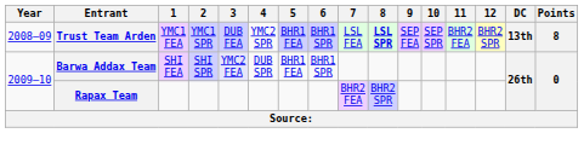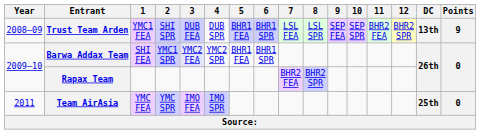 <table class="wikitable" style="text-align:center; font-size:85%">
 <tr>
 <th>Year</th>
 <th>Entrant</th>
 <th>1</th>
 <th>2</th>
 <th>3</th>
 <th>4</th>
 <th>5</th>
 <th>6</th>
 <th>7</th>
 <th>8</th>
 <th>9</th>
 <th>10</th>
 <th>11</th>
 <th>12</th>
 <th>DC</th>
 <th>Points</th>
 </tr>
 <tr>
 <td nowrap><a href='#'>2008–09</a></td>
 <th nowrap><a href='#'>Trust Team Arden</a></th>
 <td style="background:#EFCFFF;"><a href='#'>YMC1<br>FEA</a><br></td>
-<td style="background:#CFCFFF;"><a href='#'>YMC1<br>SPR</a><br></td>
+<td style="background:#CFCFFF;"><a href='#'>SHI<br>SPR</a><br></td>
 <td style="background:#CFCFFF;"><a href='#'>DUB<br>FEA</a><br></td>
-<td><a href='#'>YMC2<br>SPR</a></td>
+<td><a href='#'>DUB<br>SPR</a><br></td>
 <td style="background:#CFCFFF;"><a href='#'>BHR1<br>FEA</a><br></td>
 <td style="background:#CFCFFF;"><a href='#'>BHR1<br>SPR</a><br></td>
 <td style="background:#DFFFDF;"><a href='#'>LSL<br>FEA</a><br></td>
-<td style="background:#DFFFDF;"><strong><a href='#'>LSL<br>SPR</a><br></strong></td>
+<td style="background:#DFFFDF;"><a href='#'>LSL<br>SPR</a><br></td>
 <td style="background:#EFCFFF;"><a href='#'>SEP<br>FEA</a><br></td>
 <td style="background:#EFCFFF;"><a href='#'>SEP<br>SPR</a><br></td>
 <td style="background:#DFFFDF;"><a href='#'>BHR2<br>FEA</a><br></td>
 <td style="background:#FFFFBF;"><a href='#'>BHR2<br>SPR</a><br></td>
 <th>13th</th>
-<th>8</th>
+<th>9</th>
 </tr>
 <tr>
 <td rowspan=2 nowrap><a href='#'>2009–10</a></td>
 <th nowrap><a href='#'>Barwa Addax Team</a></th>
 <td style="background:#EFCFFF;"><a href='#'>SHI<br>FEA</a><br></td>
-<td style="background:#CFCFFF;"><a href='#'>SHI<br>SPR</a><br></td>
+<td style="background:#CFCFFF;"><a href='#'>YMC1<br>SPR</a><br></td>
 <td style="background: lavender;"><a href='#'>YMC2<br>FEA</a></td>
-<td><a href='#'>DUB<br>SPR</a><br></td>
+<td><a href='#'>YMC2<br>SPR</a></td>
 <td><a href='#'>BHR1<br>FEA</a></td>
 <td><a href='#'>BHR1<br>SPR</a></td>
 <td></td>
 <td></td>
 <td></td>
 <td></td>
 <td></td>
 <td></td>
 <th rowspan=2>26th</th>
 <th rowspan=2>0</th>
 </tr>
 <tr>
 <th nowrap><a href='#'>Rapax Team</a></th>
 <td></td>
 <td></td>
 <td></td>
 <td></td>
 <td></td>
 <td></td>
 <td style="background:#EFCFFF;"><a href='#'>BHR2<br>FEA</a><br></td>
 <td style="background:#CFCFFF;"><a href='#'>BHR2<br>SPR</a><br></td>
 <td></td>
 <td></td>
 <td></td>
 <td></td>
 </tr>
 <tr>
+<td><a href='#'>2011</a></td>
+<th nowrap><a href='#'>Team AirAsia</a></th>
+<td style="background:#EFCFFF;"><a href='#'>YMC<br>FEA</a><br></td>
+<td style="background:#CFCFFF;"><a href='#'>YMC<br>SPR</a><br></td>
+<td style="background:#EFCFFF;"><a href='#'>IMO<br>FEA</a><br></td>
+<td style="background:#CFCFFF;"><a href='#'>IMO<br>SPR</a><br></td>
+<td></td>
+<td></td>
+<td></td>
+<td></td>
+<td></td>
+<td></td>
+<td></td>
+<td></td>
+<th>25th</th>
+<th>0</th>
+</tr>
+<tr>
 <th colspan="16">Source:</th>
 </tr>
 </table>
